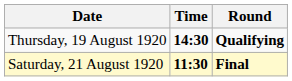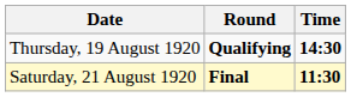 <table class="wikitable">
 <tr>
 <th>Date</th>
+<th>Round</th>
 <th>Time</th>
-<th>Round</th>
 </tr>
 <tr>
 <td>Thursday, 19 August 1920</td>
+<td><strong>Qualifying</strong></td>
 <td><strong>14:30</strong></td>
-<td><strong>Qualifying</strong></td>
 </tr>
 <tr style=background:lemonchiffon>
 <td>Saturday, 21 August 1920</td>
+<td><strong>Final</strong></td>
 <td><strong>11:30</strong></td>
-<td><strong>Final</strong></td>
 </tr>
 </table>
